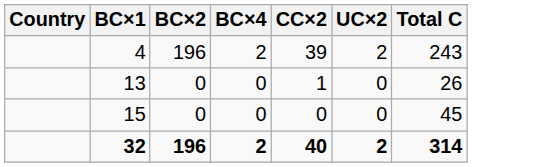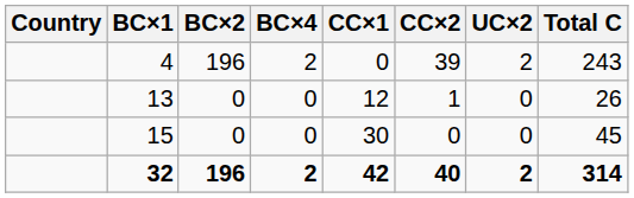 <table class="wikitable mw-datatable sortable">
 <tr>
 <th>Country</th>
 <th>BC×1</th>
 <th>BC×2</th>
 <th>BC×4</th>
+<th>CC×1</th>
 <th>CC×2</th>
 <th>UC×2</th>
 <th>Total C</th>
 </tr>
 <tr>
 <td></td>
 <td align=right>4</td>
 <td align=right>196</td>
 <td align=right>2</td>
+<td align=right>0</td>
 <td align=right>39</td>
 <td align=right>2</td>
 <td align=right>243</td>
 </tr>
 <tr>
 <td></td>
 <td align=right>13</td>
 <td align=right>0</td>
 <td align=right>0</td>
+<td align=right>12</td>
 <td align=right>1</td>
 <td align=right>0</td>
 <td align=right>26</td>
 </tr>
 <tr>
 <td></td>
 <td align=right>15</td>
 <td align=right>0</td>
 <td align=right>0</td>
+<td align=right>30</td>
 <td align=right>0</td>
 <td align=right>0</td>
 <td align=right>45</td>
 </tr>
 <tr class="sortbottom" style="font-weight:bold">
 <td></td>
 <td align=right>32</td>
 <td align=right>196</td>
 <td align=right>2</td>
+<td align=right>42</td>
 <td align=right>40</td>
 <td align=right>2</td>
 <td align=right>314</td>
 </tr>
 </table>
